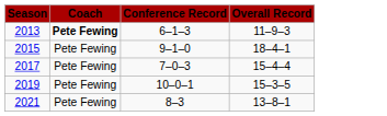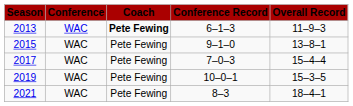 <table class="wikitable" style="text-align: center;">
 <tr>
 <th style="background:#AA0000;"><span>Season</span></th>
+<th style="background:#AA0000;"><span>Conference</span></th>
 <th style="background:#AA0000;"><span>Coach</span></th>
 <th style="background:#AA0000;"><span>Conference Record</span></th>
 <th style="background:#AA0000;"><span>Overall Record</span></th>
 </tr>
 <tr style="text-align:center;">
 <td><a href='#'>2013</a></td>
+<td><a href='#'>WAC</a></td>
 <td><strong>Pete Fewing</strong></td>
 <td>6–1–3</td>
 <td>11–9–3</td>
 </tr>
 <tr style="text-align:center;">
 <td><a href='#'>2015</a></td>
+<td>WAC</td>
 <td>Pete Fewing</td>
 <td>9–1–0</td>
-<td>18–4–1</td>
+<td>13–8–1</td>
 </tr>
 <tr style="text-align:center;">
 <td><a href='#'>2017</a></td>
+<td>WAC</td>
 <td>Pete Fewing</td>
 <td>7–0–3</td>
 <td>15–4–4</td>
 </tr>
 <tr style="text-align:center;">
 <td><a href='#'>2019</a></td>
+<td>WAC</td>
 <td>Pete Fewing</td>
 <td>10–0–1</td>
 <td>15–3–5</td>
 </tr>
 <tr style="text-align:center;">
 <td><a href='#'>2021</a></td>
+<td>WAC</td>
 <td>Pete Fewing</td>
 <td>8–3</td>
-<td>13–8–1</td>
+<td>18–4–1</td>
 </tr>
 </table>
